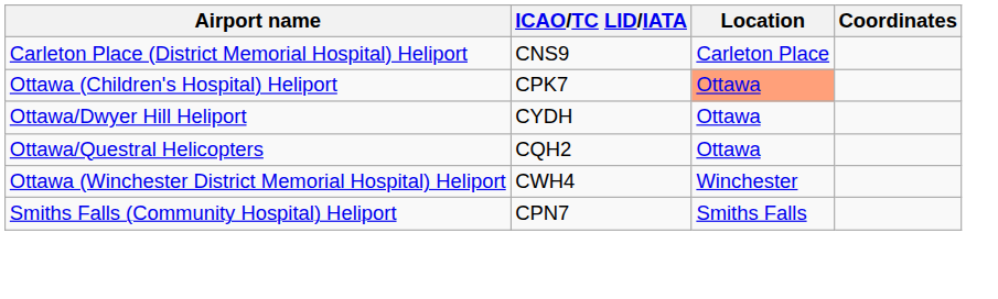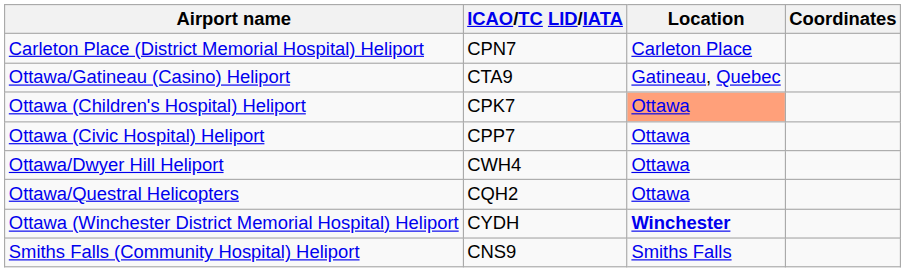 <table class="wikitable sortable" style="width:auto;">
 <tr>
 <th width="*">Airport name</th>
 <th width="*"><a href='#'>ICAO</a>/<a href='#'>TC</a> <a href='#'>LID</a>/<a href='#'>IATA</a></th>
 <th width="*">Location</th>
 <th width="*">Coordinates</th>
 </tr>
 <tr>
 <td><a href='#'>Carleton Place (District Memorial Hospital) Heliport</a></td>
-<td>CNS9</td>
+<td>CPN7</td>
 <td><a href='#'>Carleton Place</a></td>
+<td></td>
+</tr>
+<tr>
+<td><a href='#'>Ottawa/Gatineau (Casino) Heliport</a></td>
+<td>CTA9</td>
+<td><a href='#'>Gatineau</a>, <a href='#'>Quebec</a></td>
 <td></td>
 </tr>
 <tr>
 <td><a href='#'>Ottawa (Children's Hospital) Heliport</a></td>
 <td>CPK7</td>
 <td style="background: lightsalmon;"><a href='#'>Ottawa</a></td>
 <td></td>
 </tr>
 <tr>
+<td><a href='#'>Ottawa (Civic Hospital) Heliport</a></td>
+<td>CPP7</td>
+<td><a href='#'>Ottawa</a></td>
+<td></td>
+</tr>
+<tr>
 <td><a href='#'>Ottawa/Dwyer Hill Heliport</a></td>
-<td>CYDH</td>
+<td>CWH4</td>
 <td><a href='#'>Ottawa</a></td>
 <td></td>
 </tr>
 <tr>
 <td><a href='#'>Ottawa/Questral Helicopters</a></td>
 <td>CQH2</td>
 <td><a href='#'>Ottawa</a></td>
 <td></td>
 </tr>
 <tr>
 <td><a href='#'>Ottawa (Winchester District Memorial Hospital) Heliport</a></td>
-<td>CWH4</td>
-<td><a href='#'>Winchester</a></td>
+<td>CYDH</td>
+<td><strong><a href='#'>Winchester</a></strong></td>
 <td></td>
 </tr>
 <tr>
 <td><a href='#'>Smiths Falls (Community Hospital) Heliport</a></td>
-<td>CPN7</td>
+<td>CNS9</td>
 <td><a href='#'>Smiths Falls</a></td>
 <td></td>
 </tr>
 </table>
